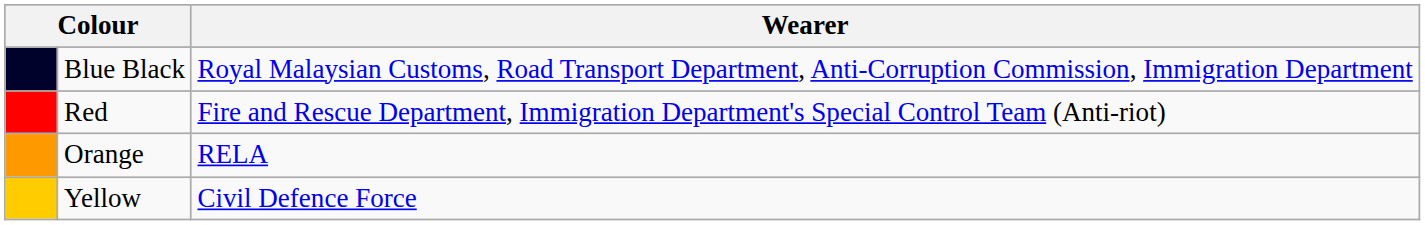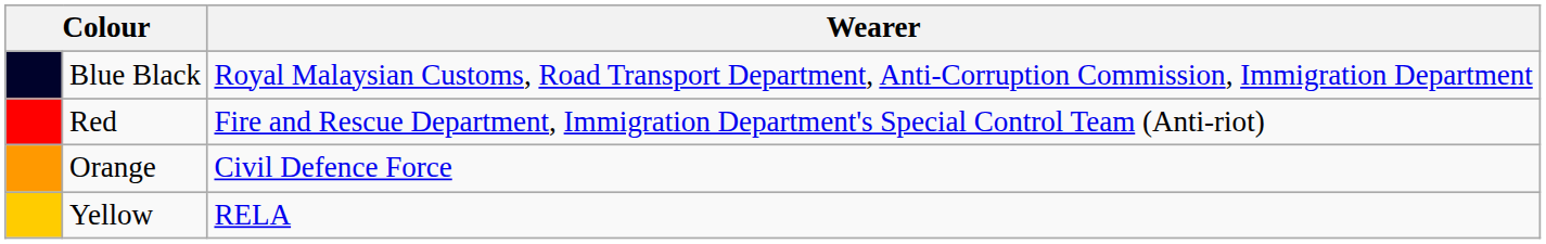 <table class="wikitable">
 <tr>
 <th colspan="2">Colour</th>
 <th>Wearer</th>
 </tr>
 <tr>
 <td style="background:#00022B;">      </td>
 <td>Blue Black</td>
 <td><a href='#'>Royal Malaysian Customs</a>, <a href='#'>Road Transport Department</a>, <a href='#'>Anti-Corruption Commission</a>, <a href='#'>Immigration Department</a></td>
 </tr>
 <tr>
 <td style="background:#ff0000;"></td>
 <td>Red</td>
 <td><a href='#'>Fire and Rescue Department</a>, <a href='#'>Immigration Department's Special Control Team</a> (Anti-riot)</td>
 </tr>
 <tr>
 <td style="background:#ff9900;"></td>
 <td>Orange</td>
-<td><a href='#'>RELA</a></td>
+<td><a href='#'>Civil Defence Force</a></td>
 </tr>
 <tr>
 <td style="background:#ffcc00;"></td>
 <td>Yellow</td>
-<td><a href='#'>Civil Defence Force</a></td>
+<td><a href='#'>RELA</a></td>
 </tr>
 </table>
